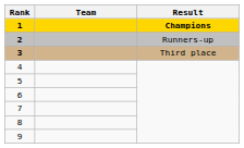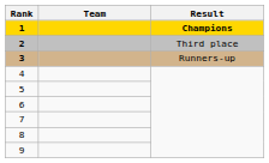 <table class="wikitable" style="text-align:center">
 <tr>
 <th width=40>Rank</th>
 <th width=150>Team</th>
 <th width=150>Result</th>
 </tr>
 <tr bgcolor="gold">
 <td><strong>1</strong></td>
 <td align="left"></td>
 <td><strong>Champions</strong></td>
 </tr>
 <tr bgcolor="silver">
 <td><strong>2</strong></td>
 <td align="left"></td>
-<td>Runners-up</td>
+<td>Third place</td>
 </tr>
 <tr bgcolor="tan">
 <td><strong>3</strong></td>
 <td align="left"></td>
-<td>Third place</td>
+<td>Runners-up</td>
 </tr>
 <tr>
 <td>4</td>
 <td align="left"></td>
 <td rowspan=7></td>
 </tr>
 <tr>
 <td>5</td>
 <td align="left"></td>
 </tr>
 <tr>
 <td>6</td>
 <td align="left"></td>
 </tr>
 <tr>
 <td>7</td>
 <td align="left"></td>
 </tr>
 <tr>
 <td>8</td>
 <td align="left"></td>
 </tr>
 <tr>
 <td>9</td>
 <td align="left"></td>
 </tr>
 </table>
